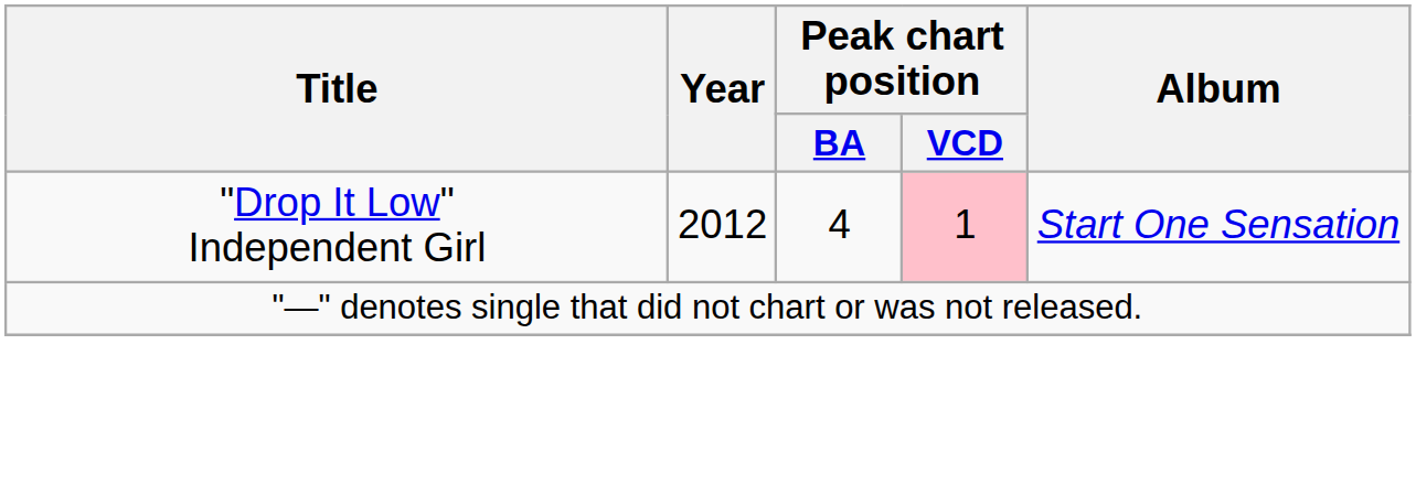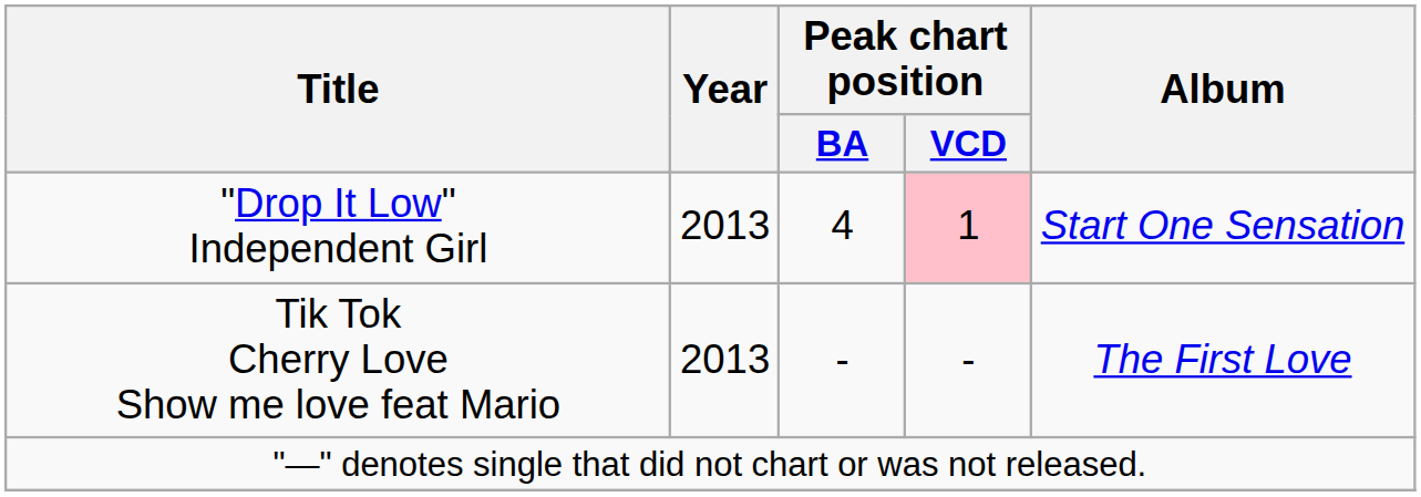 <table class="wikitable plainrowheaders" style="text-align:center;" border="1">
 <tr>
 <th scope="col" rowspan="2" style="width:16em;">Title</th>
 <th scope="col" rowspan="2">Year</th>
 <th scope="col" colspan="2">Peak chart position</th>
 <th scope="col" rowspan="2">Album</th>
 </tr>
 <tr>
 <th scope="col" style="width:3em;font-size:90%;"><a href='#'>BA</a><br></th>
 <th scope="col" style="width:3em;font-size:90%;"><a href='#'>VCD</a><br></th>
 </tr>
 <tr>
 <td>"<a href='#'>Drop It Low</a>"<br>Independent Girl</td>
-<td>2012</td>
+<td>2013</td>
 <td>4</td>
 <td style="background: pink;">1</td>
 <td><em><a href='#'>Start One Sensation</a></em></td>
+</tr>
+<tr>
+<td>Tik Tok<br>Cherry Love<br>Show me love feat Mario</td>
+<td>2013</td>
+<td>-</td>
+<td>-</td>
+<td><em><a href='#'>The First Love</a></em></td>
 </tr>
 <tr>
 <td colspan="5" style="font-size:85%">"—" denotes single that did not chart or was not released.</td>
 </tr>
 <tr>
 </tr>
 </table>
